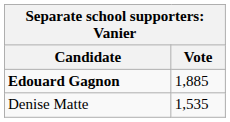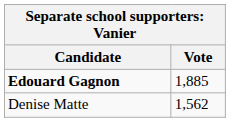 <table class="wikitable">
 <tr>
 <th colspan="2">Separate school supporters: Vanier</th>
 </tr>
 <tr>
 <th style="width: 170px">Candidate</th>
 <th bgcolor="#DDDDFF" width="50px">Vote</th>
 </tr>
 <tr>
 <td><strong>Edouard Gagnon</strong></td>
 <td>1,885</td>
 </tr>
 <tr>
 <td>Denise Matte</td>
-<td>1,535</td>
+<td>1,562</td>
 </tr>
 </table>
